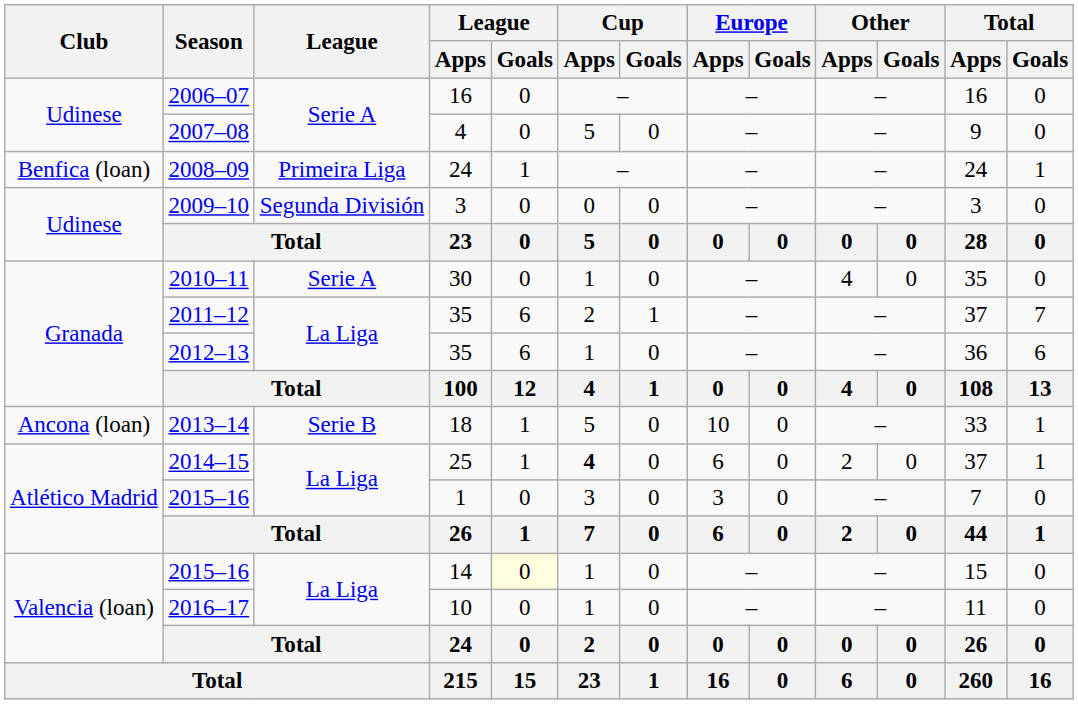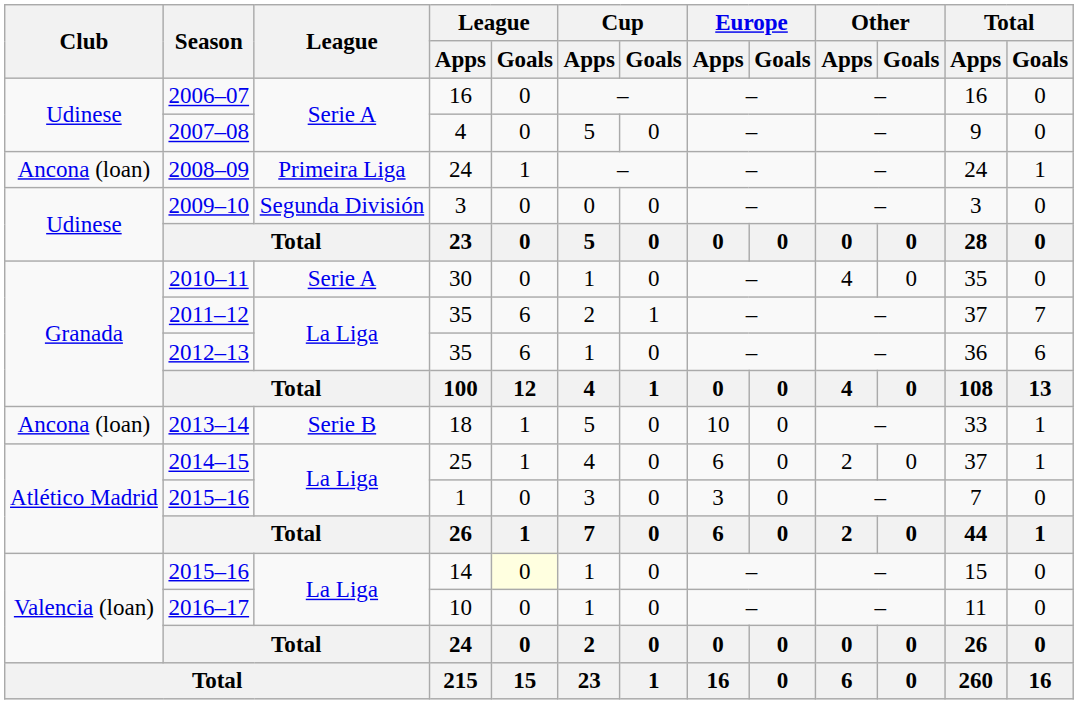 <table class="wikitable" style="text-align: center;">
 <tr>
 <th rowspan="2">Club</th>
 <th rowspan="2">Season</th>
 <th rowspan="2">League</th>
 <th colspan="2">League</th>
 <th colspan="2">Cup</th>
 <th colspan="2"><a href='#'>Europe</a></th>
 <th colspan="2">Other</th>
 <th colspan="2">Total</th>
 </tr>
 <tr>
 <th>Apps</th>
 <th>Goals</th>
 <th>Apps</th>
 <th>Goals</th>
 <th>Apps</th>
 <th>Goals</th>
 <th>Apps</th>
 <th>Goals</th>
 <th>Apps</th>
 <th>Goals</th>
 </tr>
 <tr>
 <td rowspan="2"><a href='#'>Udinese</a></td>
 <td><a href='#'>2006–07</a></td>
 <td rowspan="2"><a href='#'>Serie A</a></td>
 <td>16</td>
 <td>0</td>
 <td colspan="2">–</td>
 <td colspan="2">–</td>
 <td colspan="2">–</td>
 <td>16</td>
 <td>0</td>
 </tr>
 <tr>
 <td><a href='#'>2007–08</a></td>
 <td>4</td>
 <td>0</td>
 <td>5</td>
 <td>0</td>
 <td colspan="2">–</td>
 <td colspan="2">–</td>
 <td>9</td>
 <td>0</td>
 </tr>
 <tr>
-<td><a href='#'>Benfica</a> (loan)</td>
+<td><a href='#'>Ancona</a> (loan)</td>
 <td><a href='#'>2008–09</a></td>
 <td><a href='#'>Primeira Liga</a></td>
 <td>24</td>
 <td>1</td>
 <td colspan="2">–</td>
 <td colspan="2">–</td>
 <td colspan="2">–</td>
 <td>24</td>
 <td>1</td>
 </tr>
 <tr>
 <td rowspan="2"><a href='#'>Udinese</a></td>
 <td><a href='#'>2009–10</a></td>
 <td><a href='#'>Segunda División</a></td>
 <td>3</td>
 <td>0</td>
 <td>0</td>
 <td>0</td>
 <td colspan="2">–</td>
 <td colspan="2">–</td>
 <td>3</td>
 <td>0</td>
 </tr>
 <tr>
 <th colspan="2">Total</th>
 <th>23</th>
 <th>0</th>
 <th>5</th>
 <th>0</th>
 <th>0</th>
 <th>0</th>
 <th>0</th>
 <th>0</th>
 <th>28</th>
 <th>0</th>
 </tr>
 <tr>
 <td rowspan="4"><a href='#'>Granada</a></td>
 <td><a href='#'>2010–11</a></td>
 <td><a href='#'>Serie A</a></td>
 <td>30</td>
 <td>0</td>
 <td>1</td>
 <td>0</td>
 <td colspan="2">–</td>
 <td>4</td>
 <td>0</td>
 <td>35</td>
 <td>0</td>
 </tr>
 <tr>
 <td><a href='#'>2011–12</a></td>
 <td rowspan="2"><a href='#'>La Liga</a></td>
 <td>35</td>
 <td>6</td>
 <td>2</td>
 <td>1</td>
 <td colspan="2">–</td>
 <td colspan="2">–</td>
 <td>37</td>
 <td>7</td>
 </tr>
 <tr>
 <td><a href='#'>2012–13</a></td>
 <td>35</td>
 <td>6</td>
 <td>1</td>
 <td>0</td>
 <td colspan="2">–</td>
 <td colspan="2">–</td>
 <td>36</td>
 <td>6</td>
 </tr>
 <tr>
 <th colspan="2">Total</th>
 <th>100</th>
 <th>12</th>
 <th>4</th>
 <th>1</th>
 <th>0</th>
 <th>0</th>
 <th>4</th>
 <th>0</th>
 <th>108</th>
 <th>13</th>
 </tr>
 <tr>
 <td><a href='#'>Ancona</a> (loan)</td>
 <td><a href='#'>2013–14</a></td>
 <td><a href='#'>Serie B</a></td>
 <td>18</td>
 <td>1</td>
 <td>5</td>
 <td>0</td>
 <td>10</td>
 <td>0</td>
 <td colspan="2">–</td>
 <td>33</td>
 <td>1</td>
 </tr>
 <tr>
 <td rowspan="3"><a href='#'>Atlético Madrid</a></td>
 <td><a href='#'>2014–15</a></td>
 <td rowspan="2"><a href='#'>La Liga</a></td>
 <td>25</td>
 <td>1</td>
-<td><strong>4</strong></td>
+<td>4</td>
 <td>0</td>
 <td>6</td>
 <td>0</td>
 <td>2</td>
 <td>0</td>
 <td>37</td>
 <td>1</td>
 </tr>
 <tr>
 <td><a href='#'>2015–16</a></td>
 <td>1</td>
 <td>0</td>
 <td>3</td>
 <td>0</td>
 <td>3</td>
 <td>0</td>
 <td colspan="2">–</td>
 <td>7</td>
 <td>0</td>
 </tr>
 <tr>
 <th colspan="2">Total</th>
 <th>26</th>
 <th>1</th>
 <th>7</th>
 <th>0</th>
 <th>6</th>
 <th>0</th>
 <th>2</th>
 <th>0</th>
 <th>44</th>
 <th>1</th>
 </tr>
 <tr>
 <td rowspan="3"><a href='#'>Valencia</a> (loan)</td>
 <td><a href='#'>2015–16</a></td>
 <td rowspan="2"><a href='#'>La Liga</a></td>
 <td>14</td>
 <td style="background: lightyellow;">0</td>
 <td>1</td>
 <td>0</td>
 <td colspan="2">–</td>
 <td colspan="2">–</td>
 <td>15</td>
 <td>0</td>
 </tr>
 <tr>
 <td><a href='#'>2016–17</a></td>
 <td>10</td>
 <td>0</td>
 <td>1</td>
 <td>0</td>
 <td colspan="2">–</td>
 <td colspan="2">–</td>
 <td>11</td>
 <td>0</td>
 </tr>
 <tr>
 <th colspan="2">Total</th>
 <th>24</th>
 <th>0</th>
 <th>2</th>
 <th>0</th>
 <th>0</th>
 <th>0</th>
 <th>0</th>
 <th>0</th>
 <th>26</th>
 <th>0</th>
 </tr>
 <tr>
 <th colspan="3">Total</th>
 <th>215</th>
 <th>15</th>
 <th>23</th>
 <th>1</th>
 <th>16</th>
 <th>0</th>
 <th>6</th>
 <th>0</th>
 <th>260</th>
 <th>16</th>
 </tr>
 </table>
